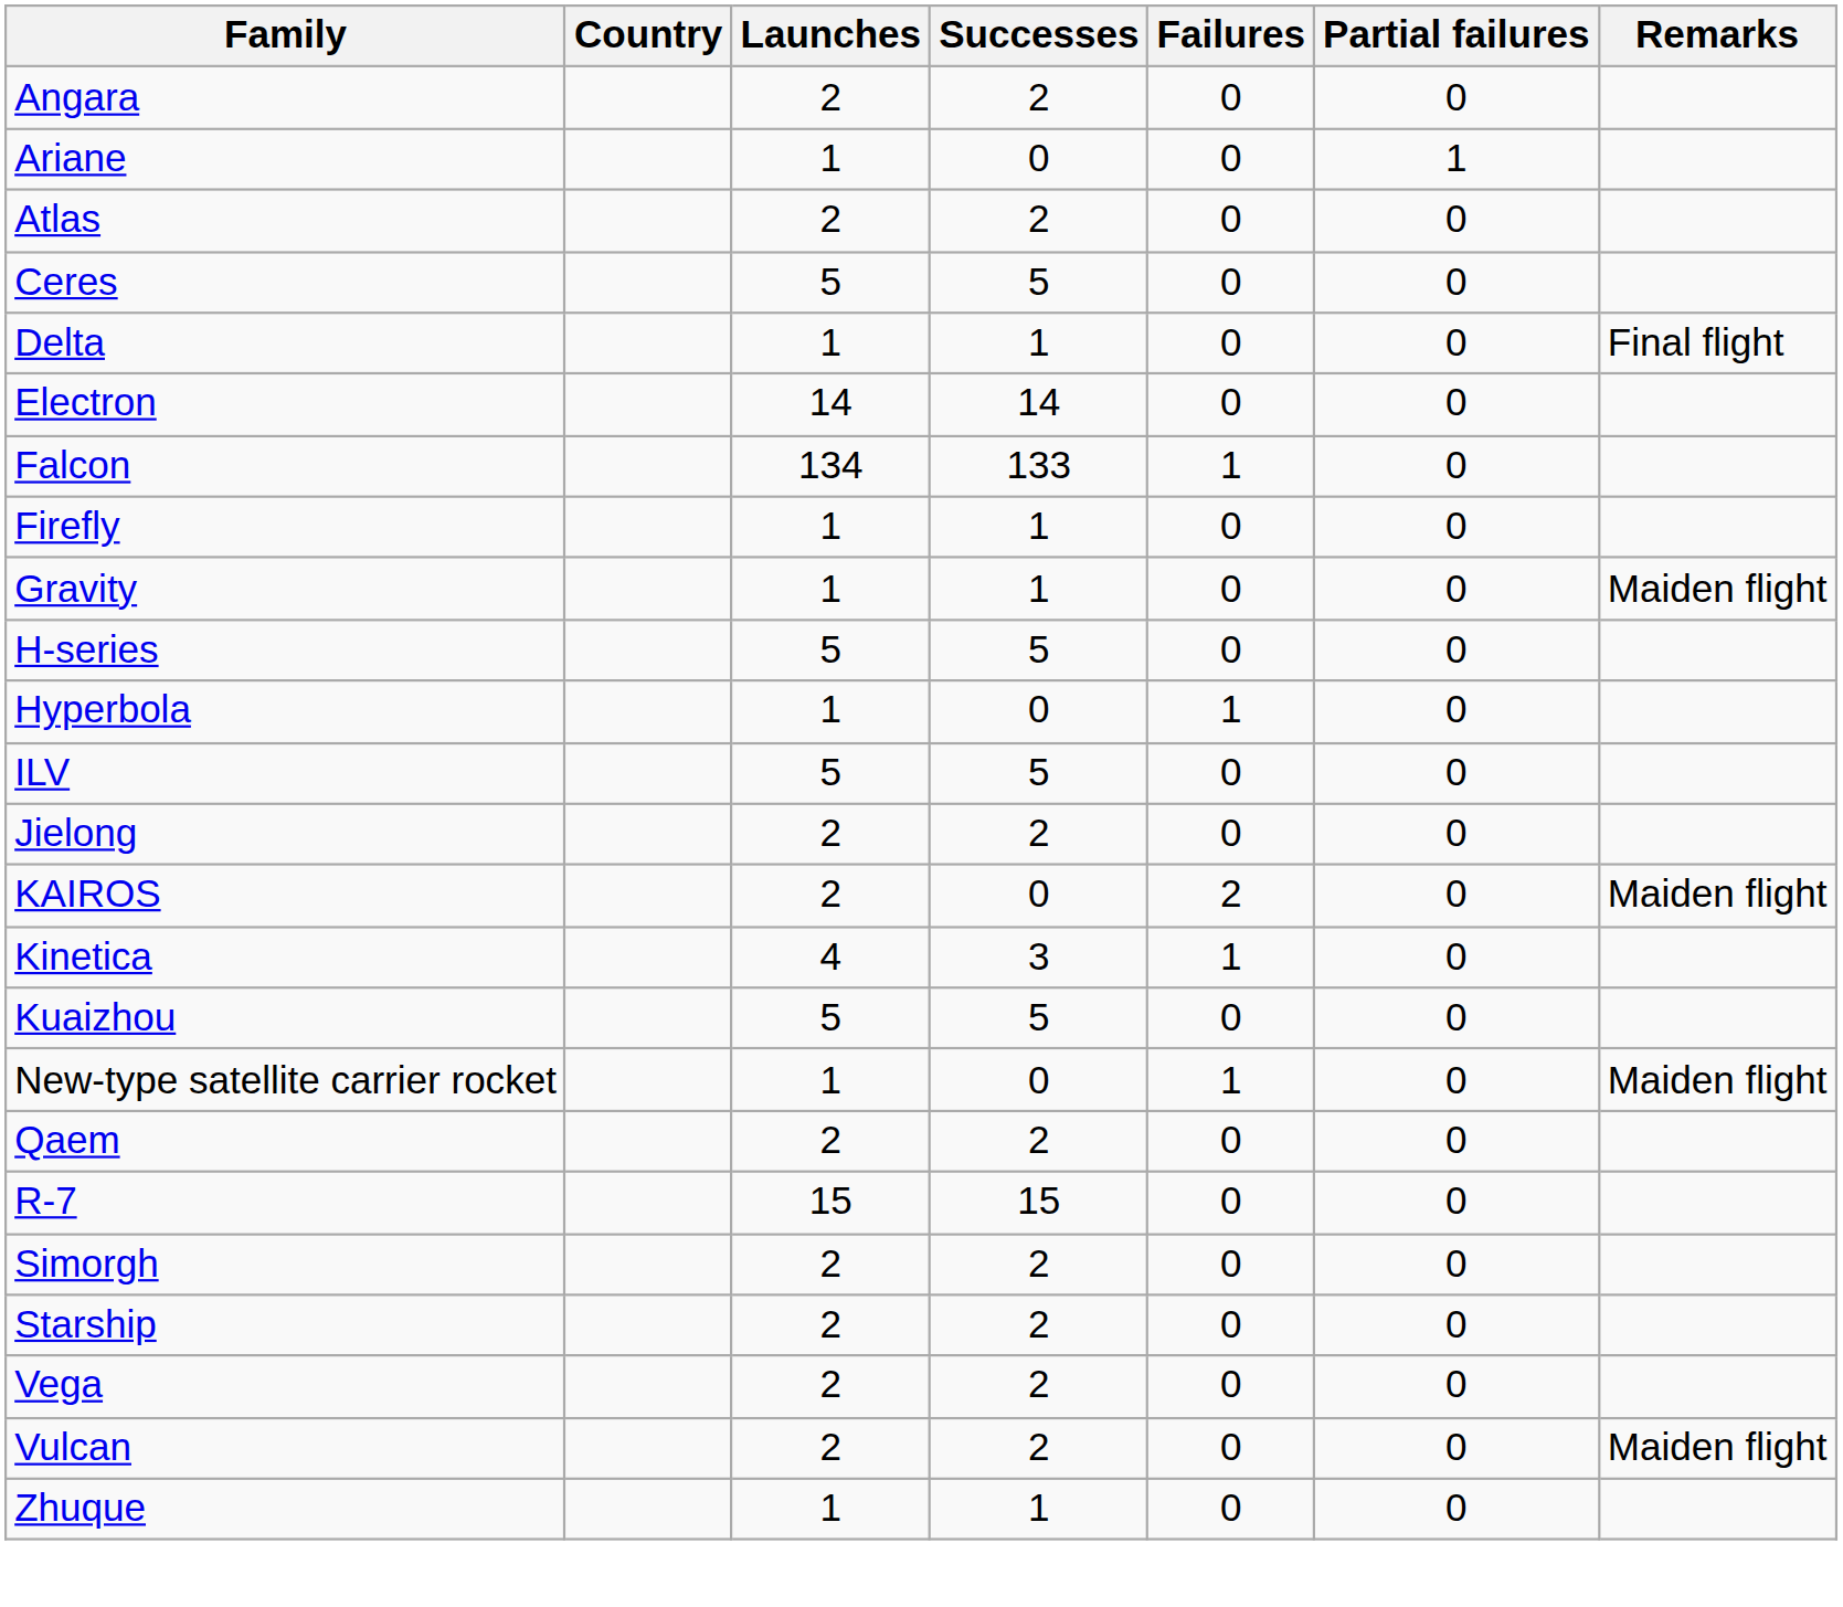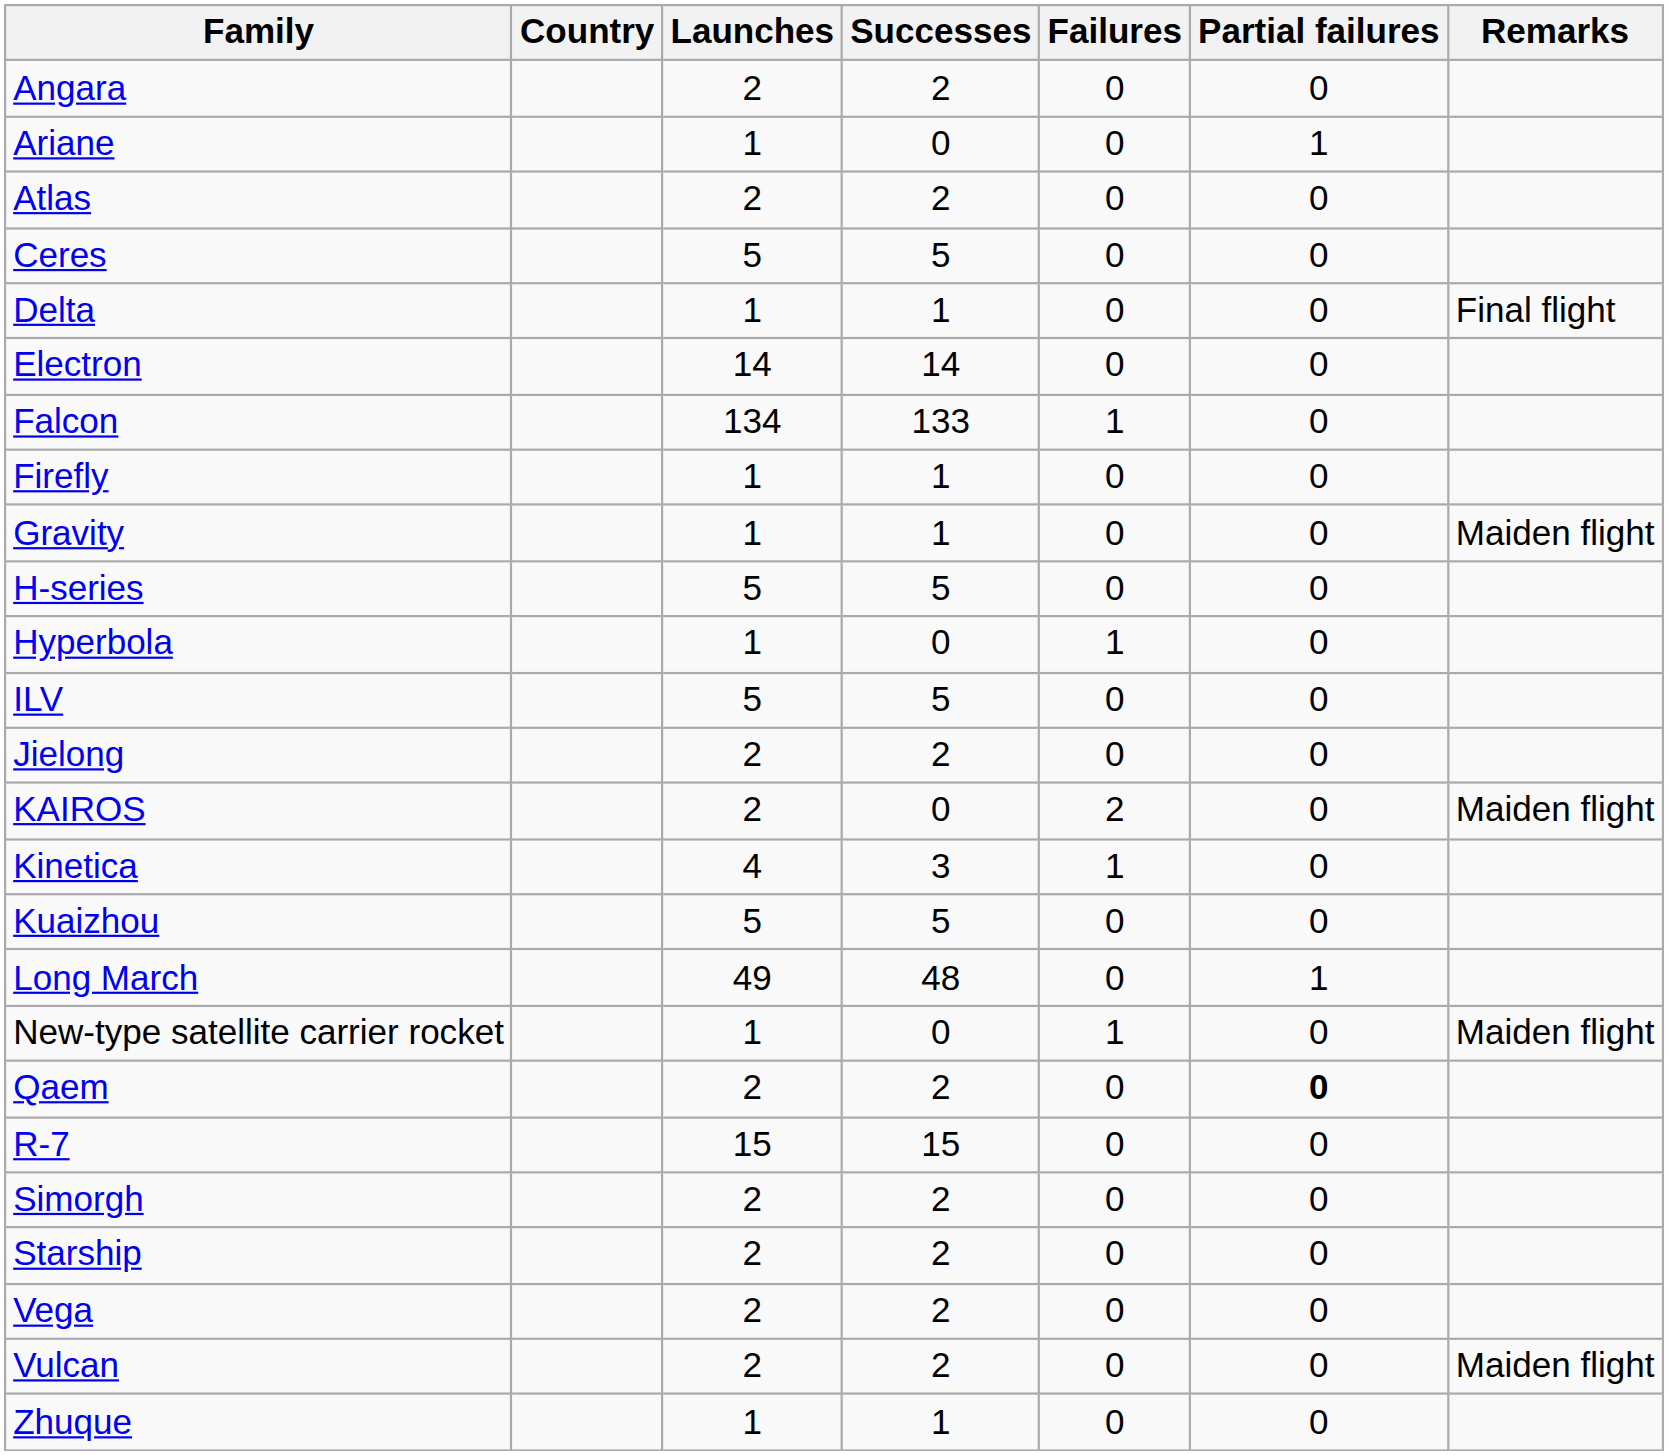 <table class="wikitable sortable collapsible collapsed" style=text-align:center>
 <tr>
 <th>Family</th>
 <th>Country</th>
 <th>Launches</th>
 <th>Successes</th>
 <th>Failures</th>
 <th>Partial failures</th>
 <th>Remarks</th>
 </tr>
 <tr>
 <td align=left><a href='#'>Angara</a></td>
 <td align=left></td>
 <td>2</td>
 <td>2</td>
 <td>0</td>
 <td>0</td>
 <td></td>
 </tr>
 <tr>
 <td align=left><a href='#'>Ariane</a></td>
 <td align=left></td>
 <td>1</td>
 <td>0</td>
 <td>0</td>
 <td>1</td>
 <td></td>
 </tr>
 <tr>
 <td align=left><a href='#'>Atlas</a></td>
 <td align=left></td>
 <td>2</td>
 <td>2</td>
 <td>0</td>
 <td>0</td>
 <td></td>
 </tr>
 <tr>
 <td align=left><a href='#'>Ceres</a></td>
 <td align=left></td>
 <td>5</td>
 <td>5</td>
 <td>0</td>
 <td>0</td>
 <td></td>
 </tr>
 <tr>
 <td align=left><a href='#'>Delta</a></td>
 <td align=left></td>
 <td>1</td>
 <td>1</td>
 <td>0</td>
 <td>0</td>
 <td align=left>Final flight</td>
 </tr>
 <tr>
 <td align=left><a href='#'>Electron</a></td>
 <td align=left></td>
 <td>14</td>
 <td>14</td>
 <td>0</td>
 <td>0</td>
 <td></td>
 </tr>
 <tr>
 <td align=left><a href='#'>Falcon</a></td>
 <td align=left></td>
 <td>134</td>
 <td>133</td>
 <td>1</td>
 <td>0</td>
 <td></td>
 </tr>
 <tr>
 <td align=left><a href='#'>Firefly</a></td>
 <td align=left></td>
 <td>1</td>
 <td>1</td>
 <td>0</td>
 <td>0</td>
 <td></td>
 </tr>
 <tr>
 <td align=left><a href='#'>Gravity</a></td>
 <td align=left></td>
 <td>1</td>
 <td>1</td>
 <td>0</td>
 <td>0</td>
 <td align=left>Maiden flight</td>
 </tr>
 <tr>
 <td align=left><a href='#'>H-series</a></td>
 <td align=left></td>
 <td>5</td>
 <td>5</td>
 <td>0</td>
 <td>0</td>
 <td></td>
 </tr>
 <tr>
 <td align=left><a href='#'>Hyperbola</a></td>
 <td align=left></td>
 <td>1</td>
 <td>0</td>
 <td>1</td>
 <td>0</td>
 <td></td>
 </tr>
 <tr>
 <td align=left><a href='#'>ILV</a></td>
 <td align=left></td>
 <td>5</td>
 <td>5</td>
 <td>0</td>
 <td>0</td>
 <td></td>
 </tr>
 <tr>
 <td align=left><a href='#'>Jielong</a></td>
 <td align=left></td>
 <td>2</td>
 <td>2</td>
 <td>0</td>
 <td>0</td>
 <td></td>
 </tr>
 <tr>
 <td align=left><a href='#'>KAIROS</a></td>
 <td align=left></td>
 <td>2</td>
 <td>0</td>
 <td>2</td>
 <td>0</td>
 <td align=left>Maiden flight</td>
 </tr>
 <tr>
 <td align=left><a href='#'>Kinetica</a></td>
 <td align=left></td>
 <td>4</td>
 <td>3</td>
 <td>1</td>
 <td>0</td>
 <td></td>
 </tr>
 <tr>
 <td align=left><a href='#'>Kuaizhou</a></td>
 <td align=left></td>
 <td>5</td>
 <td>5</td>
 <td>0</td>
 <td>0</td>
 <td></td>
 </tr>
 <tr>
+<td align=left><a href='#'>Long March</a></td>
+<td align=left></td>
+<td>49</td>
+<td>48</td>
+<td>0</td>
+<td>1</td>
+<td></td>
+</tr>
+<tr>
 <td align=left>New-type satellite carrier rocket</td>
 <td align=left></td>
 <td>1</td>
 <td>0</td>
 <td>1</td>
 <td>0</td>
 <td align=left>Maiden flight</td>
 </tr>
 <tr>
 <td align=left><a href='#'>Qaem</a></td>
 <td align=left></td>
 <td>2</td>
 <td>2</td>
 <td>0</td>
-<td>0</td>
+<td><strong>0</strong></td>
 <td></td>
 </tr>
 <tr>
 <td align=left><a href='#'>R-7</a></td>
 <td align=left></td>
 <td>15</td>
 <td>15</td>
 <td>0</td>
 <td>0</td>
 <td></td>
 </tr>
 <tr>
 <td align=left><a href='#'>Simorgh</a></td>
 <td align=left></td>
 <td>2</td>
 <td>2</td>
 <td>0</td>
 <td>0</td>
 <td></td>
 </tr>
 <tr>
 <td align=left><a href='#'>Starship</a></td>
 <td align=left></td>
 <td>2</td>
 <td>2</td>
 <td>0</td>
 <td>0</td>
 <td></td>
 </tr>
 <tr>
 <td align=left><a href='#'>Vega</a></td>
 <td align=left></td>
 <td>2</td>
 <td>2</td>
 <td>0</td>
 <td>0</td>
 <td></td>
 </tr>
 <tr>
 <td align=left><a href='#'>Vulcan</a></td>
 <td align=left></td>
 <td>2</td>
 <td>2</td>
 <td>0</td>
 <td>0</td>
 <td align=left>Maiden flight</td>
 </tr>
 <tr>
 <td align=left><a href='#'>Zhuque</a></td>
 <td align=left></td>
 <td>1</td>
 <td>1</td>
 <td>0</td>
 <td>0</td>
 <td></td>
 </tr>
 </table>
